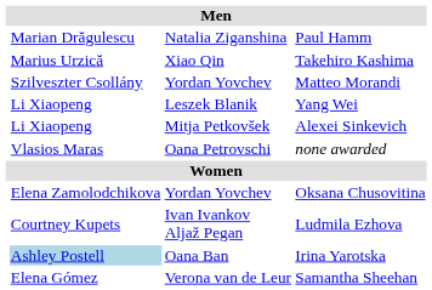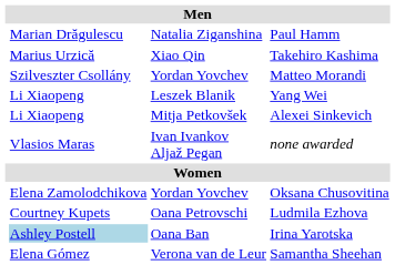 <table>
 <tr style="background:#dfdfdf;">
 <td colspan="4" style="text-align:center;"><strong>Men</strong></td>
 </tr>
 <tr>
 <th scope=row style="text-align:left"><br></th>
 <td> <a href='#'>Marian Drăgulescu</a></td>
 <td> <a href='#'>Natalia Ziganshina</a></td>
 <td> <a href='#'>Paul Hamm</a></td>
 </tr>
 <tr>
 <th scope=row style="text-align:left"><br></th>
 <td> <a href='#'>Marius Urzică</a></td>
 <td> <a href='#'>Xiao Qin</a></td>
 <td> <a href='#'>Takehiro Kashima</a></td>
 </tr>
 <tr>
 <th scope=row style="text-align:left"><br></th>
 <td> <a href='#'>Szilveszter Csollány</a></td>
 <td> <a href='#'>Yordan Yovchev</a></td>
 <td> <a href='#'>Matteo Morandi</a></td>
 </tr>
 <tr>
 <th scope=row style="text-align:left"><br></th>
 <td> <a href='#'>Li Xiaopeng</a></td>
 <td> <a href='#'>Leszek Blanik</a></td>
 <td> <a href='#'>Yang Wei</a></td>
 </tr>
 <tr>
 <th scope=row style="text-align:left"><br></th>
 <td> <a href='#'>Li Xiaopeng</a></td>
 <td> <a href='#'>Mitja Petkovšek</a></td>
 <td> <a href='#'>Alexei Sinkevich</a></td>
 </tr>
 <tr>
 <th scope=row style="text-align:left"><br></th>
 <td> <a href='#'>Vlasios Maras</a></td>
-<td> <a href='#'>Oana Petrovschi</a></td>
+<td> <a href='#'>Ivan Ivankov</a><br> <a href='#'>Aljaž Pegan</a></td>
 <td><em>none awarded</em></td>
 </tr>
 <tr style="background:#dfdfdf;">
 <td colspan="4" style="text-align:center;"><strong>Women</strong></td>
 </tr>
 <tr>
 <th scope=row style="text-align:left"><br></th>
 <td> <a href='#'>Elena Zamolodchikova</a></td>
 <td> <a href='#'>Yordan Yovchev</a></td>
 <td> <a href='#'>Oksana Chusovitina</a></td>
 </tr>
 <tr>
 <th scope=row style="text-align:left"><br></th>
 <td> <a href='#'>Courtney Kupets</a></td>
-<td> <a href='#'>Ivan Ivankov</a><br> <a href='#'>Aljaž Pegan</a></td>
+<td> <a href='#'>Oana Petrovschi</a></td>
 <td> <a href='#'>Ludmila Ezhova</a></td>
 </tr>
 <tr>
 <th scope=row style="text-align:left"><br></th>
 <td style="background: lightblue;"> <a href='#'>Ashley Postell</a></td>
 <td> <a href='#'>Oana Ban</a></td>
 <td> <a href='#'>Irina Yarotska</a></td>
 </tr>
 <tr>
 <th scope=row style="text-align:left"><br></th>
 <td> <a href='#'>Elena Gómez</a></td>
 <td> <a href='#'>Verona van de Leur</a></td>
 <td> <a href='#'>Samantha Sheehan</a></td>
 </tr>
 </table>
